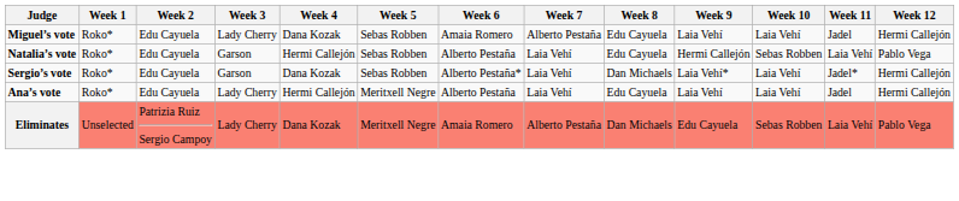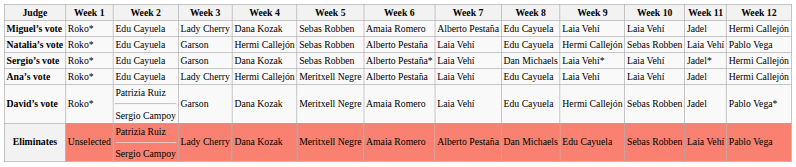 <table class="wikitable" style="font-size:95%">
 <tr>
 <th>Judge</th>
 <th>Week 1</th>
 <th>Week 2</th>
 <th>Week 3</th>
 <th>Week 4</th>
 <th>Week 5</th>
 <th>Week 6</th>
 <th>Week 7</th>
 <th>Week 8</th>
 <th>Week 9</th>
 <th>Week 10</th>
 <th>Week 11</th>
 <th>Week 12</th>
 </tr>
 <tr>
 <td><strong>Miguel’s vote</strong></td>
 <td>Roko*</td>
 <td>Edu Cayuela</td>
 <td>Lady Cherry</td>
 <td>Dana Kozak</td>
 <td>Sebas Robben</td>
 <td>Amaia Romero</td>
 <td>Alberto Pestaña</td>
 <td>Edu Cayuela</td>
 <td>Laia Vehí</td>
 <td>Laia Vehí</td>
 <td>Jadel</td>
 <td>Hermi Callejón</td>
 </tr>
 <tr>
 <td><strong>Natalia’s vote</strong></td>
 <td>Roko*</td>
 <td>Edu Cayuela</td>
 <td>Garson</td>
 <td>Hermi Callejón</td>
 <td>Sebas Robben</td>
 <td>Alberto Pestaña</td>
 <td>Laia Vehí</td>
 <td>Edu Cayuela</td>
 <td>Hermi Callejón</td>
 <td>Sebas Robben</td>
 <td>Laia Vehí</td>
 <td>Pablo Vega</td>
 </tr>
 <tr>
 <td><strong>Sergio’s vote</strong></td>
 <td>Roko*</td>
 <td>Edu Cayuela</td>
 <td>Garson</td>
 <td>Dana Kozak</td>
 <td>Sebas Robben</td>
 <td>Alberto Pestaña*</td>
 <td>Laia Vehí</td>
 <td>Dan Michaels</td>
 <td>Laia Vehí*</td>
 <td>Laia Vehí</td>
 <td>Jadel*</td>
 <td>Hermi Callejón</td>
 </tr>
 <tr>
 <td><strong>Ana’s vote</strong></td>
 <td>Roko*</td>
 <td>Edu Cayuela</td>
 <td>Lady Cherry</td>
 <td>Hermi Callejón</td>
 <td>Meritxell Negre</td>
 <td>Alberto Pestaña</td>
 <td>Laia Vehí</td>
 <td>Edu Cayuela</td>
 <td>Laia Vehí</td>
 <td>Laia Vehí</td>
 <td>Jadel</td>
 <td>Hermi Callejón</td>
 </tr>
 <tr>
+<td><strong>David’s vote</strong></td>
+<td>Roko*</td>
+<td>Patrizia Ruiz<hr>Sergio Campoy</td>
+<td>Garson</td>
+<td>Dana Kozak</td>
+<td>Meritxell Negre</td>
+<td>Amaia Romero</td>
+<td>Laia Vehí</td>
+<td>Edu Cayuela</td>
+<td>Hermi Callejón</td>
+<td>Sebas Robben</td>
+<td>Jadel</td>
+<td>Pablo Vega*</td>
+</tr>
+<tr>
 <th rowspan=2>Eliminates</th>
 <td style="background:#FA8072" rowspan=2>Unselected</td>
 <td style="background:#FA8072" rowspan=2>Patrizia Ruiz<hr>Sergio Campoy</td>
 <td style="background:#FA8072" rowspan=2>Lady Cherry</td>
 <td style="background:#FA8072" rowspan=2>Dana Kozak</td>
 <td style="background:#FA8072" rowspan=2>Meritxell Negre</td>
 <td style="background:#FA8072" rowspan=2>Amaia Romero</td>
 <td style="background:#FA8072" rowspan=2>Alberto Pestaña</td>
 <td style="background:#FA8072" rowspan=2>Dan Michaels</td>
 <td style="background:#FA8072" rowspan=2>Edu Cayuela</td>
 <td style="background:#FA8072" rowspan=2>Sebas Robben</td>
 <td style="background:#FA8072" rowspan=2>Laia Vehí</td>
 <td style="background:#FA8072" rowspan=2>Pablo Vega</td>
 </tr>
 </table>
